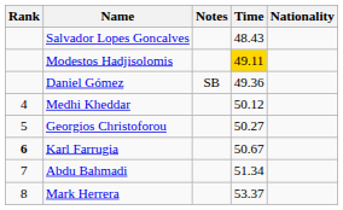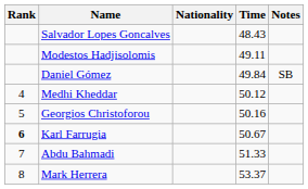 <table class="wikitable sortable" style="text-align:center; font-size:95%">
 <tr>
 <th>Rank</th>
 <th>Name</th>
+<th>Nationality</th>
+<th>Time</th>
 <th>Notes</th>
-<th>Time</th>
-<th>Nationality</th>
 </tr>
 <tr>
 <td></td>
 <td align=left><a href='#'>Salvador Lopes Goncalves</a></td>
+<td align=left></td>
+<td>48.43</td>
 <td></td>
-<td>48.43</td>
-<td align=left></td>
 </tr>
 <tr>
 <td></td>
 <td align=left><a href='#'>Modestos Hadjisolomis</a></td>
+<td align=left></td>
+<td>49.11</td>
 <td></td>
-<td style="background: gold;">49.11</td>
-<td align=left></td>
 </tr>
 <tr>
 <td></td>
 <td align=left><a href='#'>Daniel Gómez</a></td>
+<td align=left></td>
+<td>49.84</td>
 <td>SB</td>
-<td>49.36</td>
-<td align=left></td>
 </tr>
 <tr>
 <td>4</td>
 <td align=left><a href='#'>Medhi Kheddar</a></td>
+<td align=left></td>
+<td>50.12</td>
 <td></td>
-<td>50.12</td>
-<td align=left></td>
 </tr>
 <tr>
 <td>5</td>
 <td align=left><a href='#'>Georgios Christoforou</a></td>
+<td align=left></td>
+<td>50.16</td>
 <td></td>
-<td>50.27</td>
-<td align=left></td>
 </tr>
 <tr>
 <td><strong>6</strong></td>
 <td align=left><a href='#'>Karl Farrugia</a></td>
+<td align=left></td>
+<td>50.67</td>
 <td></td>
-<td>50.67</td>
-<td align=left></td>
 </tr>
 <tr>
 <td>7</td>
 <td align=left><a href='#'>Abdu Bahmadi</a></td>
+<td align=left></td>
+<td>51.33</td>
 <td></td>
-<td>51.34</td>
-<td align=left></td>
 </tr>
 <tr>
 <td>8</td>
 <td align=left><a href='#'>Mark Herrera</a></td>
+<td align=left></td>
+<td>53.37</td>
 <td></td>
-<td>53.37</td>
-<td align=left></td>
 </tr>
 </table>
